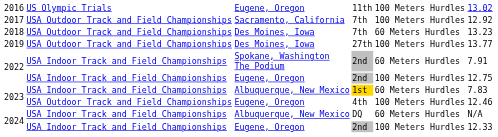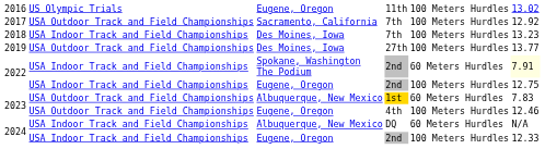 <table>
 <tr>
 <td>2016</td>
 <td><a href='#'>US Olympic Trials</a></td>
 <td><a href='#'>Eugene, Oregon</a></td>
 <td>11th</td>
 <td>100 Meters Hurdles</td>
 <td><a href='#'>13.02</a></td>
 </tr>
 <tr>
 <td>2017</td>
 <td><a href='#'>USA Outdoor Track and Field Championships</a></td>
 <td><a href='#'>Sacramento, California</a></td>
 <td>7th</td>
 <td>100 Meters Hurdles</td>
 <td>12.92</td>
 </tr>
 <tr>
 <td>2018</td>
-<td><a href='#'>USA Outdoor Track and Field Championships</a></td>
+<td><a href='#'>USA Indoor Track and Field Championships</a></td>
 <td><a href='#'>Des Moines, Iowa</a></td>
 <td>7th</td>
-<td>60 Meters Hurdles</td>
+<td>100 Meters Hurdles</td>
 <td>13.23</td>
 </tr>
 <tr>
 <td>2019</td>
 <td><a href='#'>USA Outdoor Track and Field Championships</a></td>
 <td><a href='#'>Des Moines, Iowa</a></td>
 <td>27th</td>
 <td>100 Meters Hurdles</td>
 <td>13.77</td>
 </tr>
 <tr>
 <td rowspan=2>2022</td>
 <td><a href='#'>USA Indoor Track and Field Championships</a></td>
 <td><a href='#'>Spokane, Washington</a><br><a href='#'>The Podium</a></td>
 <td bgcolor=silver>2nd</td>
 <td>60 Meters Hurdles</td>
-<td>7.91</td>
+<td style="background: lightyellow;">7.91</td>
 </tr>
 <tr>
 <td><a href='#'>USA Indoor Track and Field Championships</a></td>
 <td><a href='#'>Eugene, Oregon</a></td>
 <td bgcolor=silver>2nd</td>
 <td>100 Meters Hurdles</td>
 <td>12.75</td>
 </tr>
 <tr>
 <td rowspan=2>2023</td>
-<td><a href='#'>USA Indoor Track and Field Championships</a></td>
+<td><a href='#'>USA Outdoor Track and Field Championships</a></td>
 <td><a href='#'>Albuquerque, New Mexico</a></td>
 <td bgcolor=gold>1st</td>
 <td>60 Meters Hurdles</td>
 <td>7.83</td>
 </tr>
 <tr>
 <td><a href='#'>USA Outdoor Track and Field Championships</a></td>
 <td><a href='#'>Eugene, Oregon</a></td>
 <td>4th</td>
 <td>100 Meters Hurdles</td>
 <td>12.46</td>
 </tr>
 <tr>
 <td rowspan=2>2024</td>
 <td><a href='#'>USA Indoor Track and Field Championships</a></td>
 <td><a href='#'>Albuquerque, New Mexico</a></td>
 <td>DQ</td>
 <td>60 Meters Hurdles</td>
 <td>N/A</td>
 </tr>
 <tr>
 <td><a href='#'>USA Indoor Track and Field Championships</a></td>
 <td><a href='#'>Eugene, Oregon</a></td>
 <td bgcolor=silver>2nd</td>
 <td>100 Meters Hurdles</td>
 <td>12.33</td>
 </tr>
 </table>
